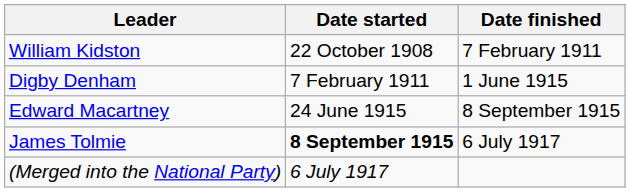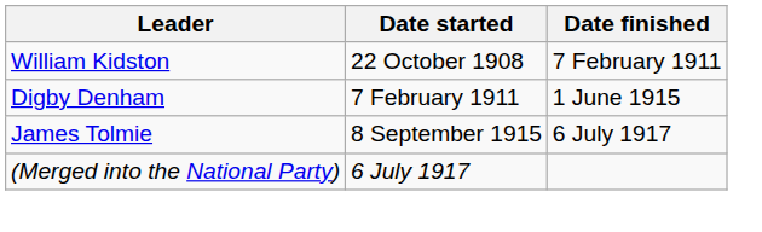 <table class="wikitable">
 <tr>
 <th>Leader</th>
 <th>Date started</th>
 <th>Date finished</th>
 </tr>
 <tr>
 <td><a href='#'>William Kidston</a></td>
 <td>22 October 1908</td>
 <td>7 February 1911</td>
 </tr>
 <tr>
 <td><a href='#'>Digby Denham</a></td>
 <td>7 February 1911</td>
 <td>1 June 1915</td>
 </tr>
 <tr>
-<td><a href='#'>Edward Macartney</a></td>
-<td>24 June 1915</td>
+<td><a href='#'>James Tolmie</a></td>
 <td>8 September 1915</td>
-</tr>
-<tr>
-<td><a href='#'>James Tolmie</a></td>
-<td><strong>8 September 1915</strong></td>
 <td>6 July 1917</td>
 </tr>
 <tr>
 <td><em>(Merged into the <a href='#'>National Party</a>)</em></td>
 <td><em>6 July 1917</em></td>
 <td></td>
 </tr>
 </table>
